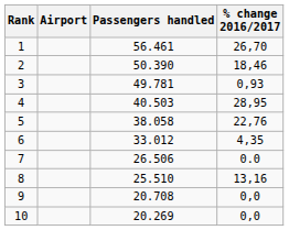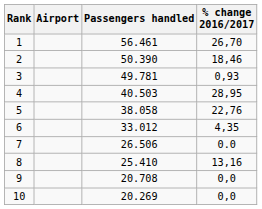 <table class="wikitable sortable" style="font-size: 90%" width= align=>
 <tr style"background:lightgrey;">
 <th>Rank</th>
 <th>Airport</th>
 <th>Passengers handled</th>
 <th>% change<br>2016/2017</th>
 </tr>
 <tr>
 <td align=center>1</td>
 <td></td>
 <td align=center>56.461</td>
 <td align=center> 26,70</td>
 </tr>
 <tr>
 <td align=center>2</td>
 <td></td>
 <td align=center>50.390</td>
 <td align=center> 18,46</td>
 </tr>
 <tr>
 <td align=center>3</td>
 <td></td>
 <td align=center>49.781</td>
 <td align=center> 0,93</td>
 </tr>
 <tr>
 <td align=center>4</td>
 <td></td>
 <td align=center>40.503</td>
 <td align=center> 28,95</td>
 </tr>
 <tr>
 <td align=center>5</td>
 <td></td>
 <td align=center>38.058</td>
 <td align=center> 22,76</td>
 </tr>
 <tr>
 <td align=center>6</td>
 <td></td>
 <td align=center>33.012</td>
 <td align=center> 4,35</td>
 </tr>
 <tr>
 <td align=center>7</td>
 <td></td>
 <td align=center>26.506</td>
 <td align=center> 0.0</td>
 </tr>
 <tr>
 <td align=center>8</td>
 <td></td>
-<td align=center>25.510</td>
+<td align=center>25.410</td>
 <td align=center> 13,16</td>
 </tr>
 <tr>
 <td align=center>9</td>
 <td></td>
 <td align=center>20.708</td>
 <td align=center> 0,0</td>
 </tr>
 <tr>
 <td align=center>10</td>
 <td></td>
 <td align=center>20.269</td>
 <td align=center> 0,0</td>
 </tr>
 </table>
